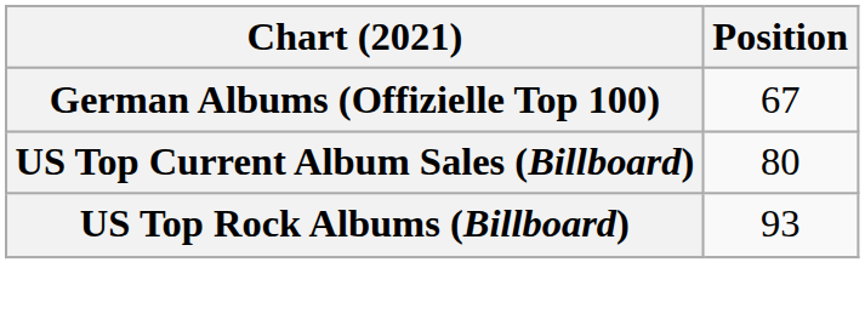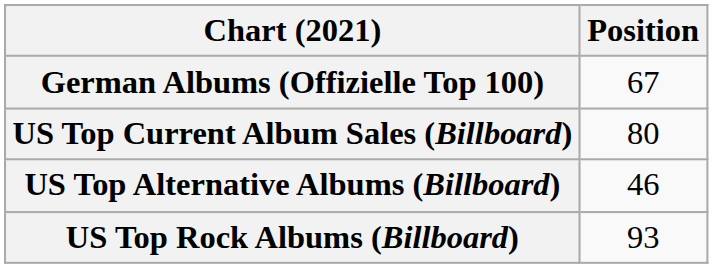 <table class="wikitable sortable plainrowheaders" style="text-align:center">
 <tr>
 <th scope="col">Chart (2021)</th>
 <th scope="col">Position</th>
 </tr>
 <tr>
 <th scope="row">German Albums (Offizielle Top 100)</th>
 <td>67</td>
 </tr>
 <tr>
 <th scope="row">US Top Current Album Sales (<em>Billboard</em>)</th>
 <td>80</td>
 </tr>
 <tr>
+<th scope="row">US Top Alternative Albums (<em>Billboard</em>)</th>
+<td>46</td>
+</tr>
+<tr>
 <th scope="row">US Top Rock Albums (<em>Billboard</em>)</th>
 <td>93</td>
 </tr>
 </table>
